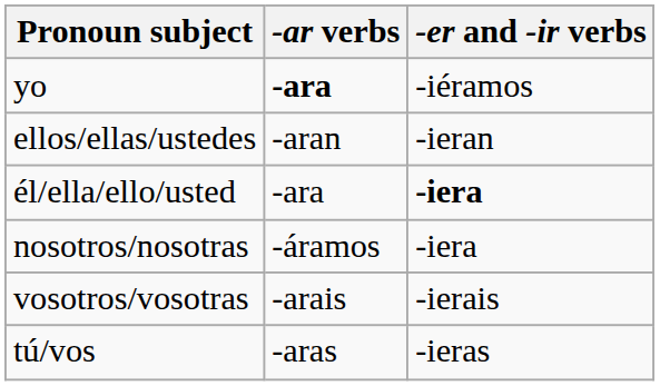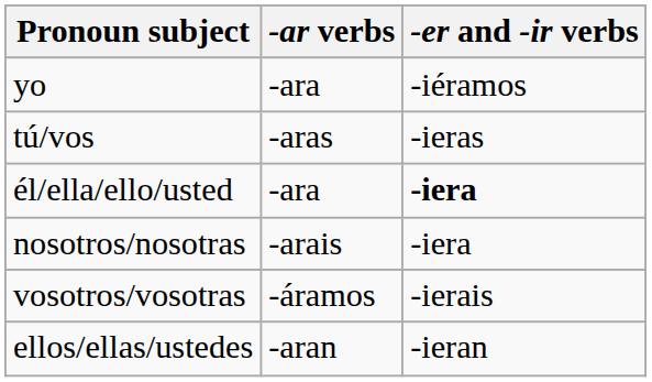 <table class="wikitable">
 <tr>
 <th>Pronoun subject</th>
 <th><em>-ar</em> verbs</th>
 <th><em>-er</em> and <em>-ir</em> verbs</th>
 </tr>
 <tr>
 <td>yo</td>
-<td><strong>-ara</strong></td>
+<td>-ara</td>
 <td>-iéramos</td>
 </tr>
 <tr>
-<td>ellos/ellas/ustedes</td>
-<td>-aran</td>
-<td>-ieran</td>
+<td>tú/vos</td>
+<td>-aras</td>
+<td>-ieras</td>
 </tr>
 <tr>
 <td>él/ella/ello/usted</td>
 <td>-ara</td>
 <td><strong>-iera</strong></td>
 </tr>
 <tr>
 <td>nosotros/nosotras</td>
-<td>-áramos</td>
+<td>-arais</td>
 <td>-iera</td>
 </tr>
 <tr>
 <td>vosotros/vosotras</td>
-<td>-arais</td>
+<td>-áramos</td>
 <td>-ierais</td>
 </tr>
 <tr>
-<td>tú/vos</td>
-<td>-aras</td>
-<td>-ieras</td>
+<td>ellos/ellas/ustedes</td>
+<td>-aran</td>
+<td>-ieran</td>
 </tr>
 </table>
